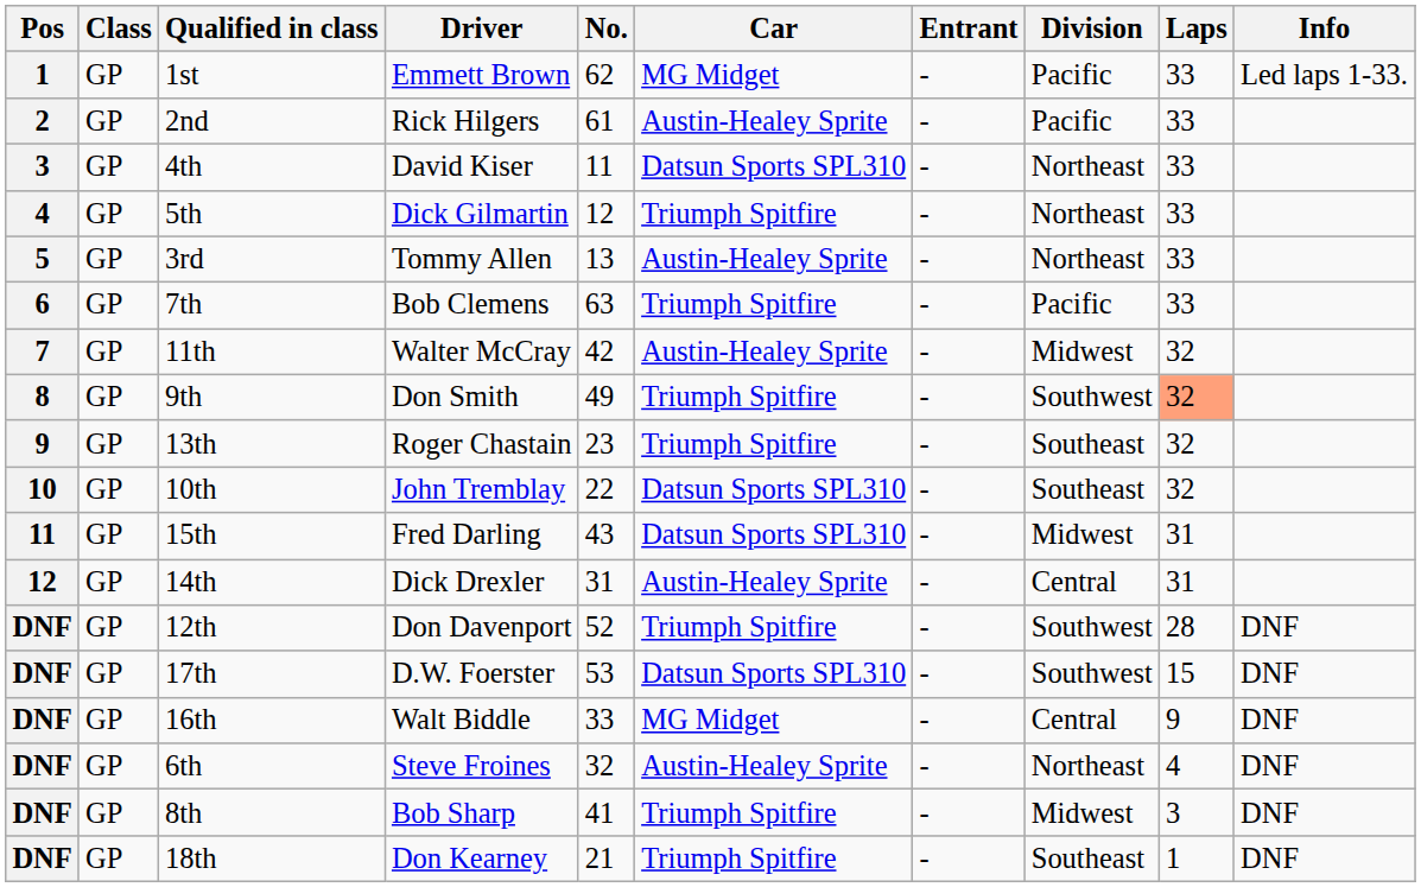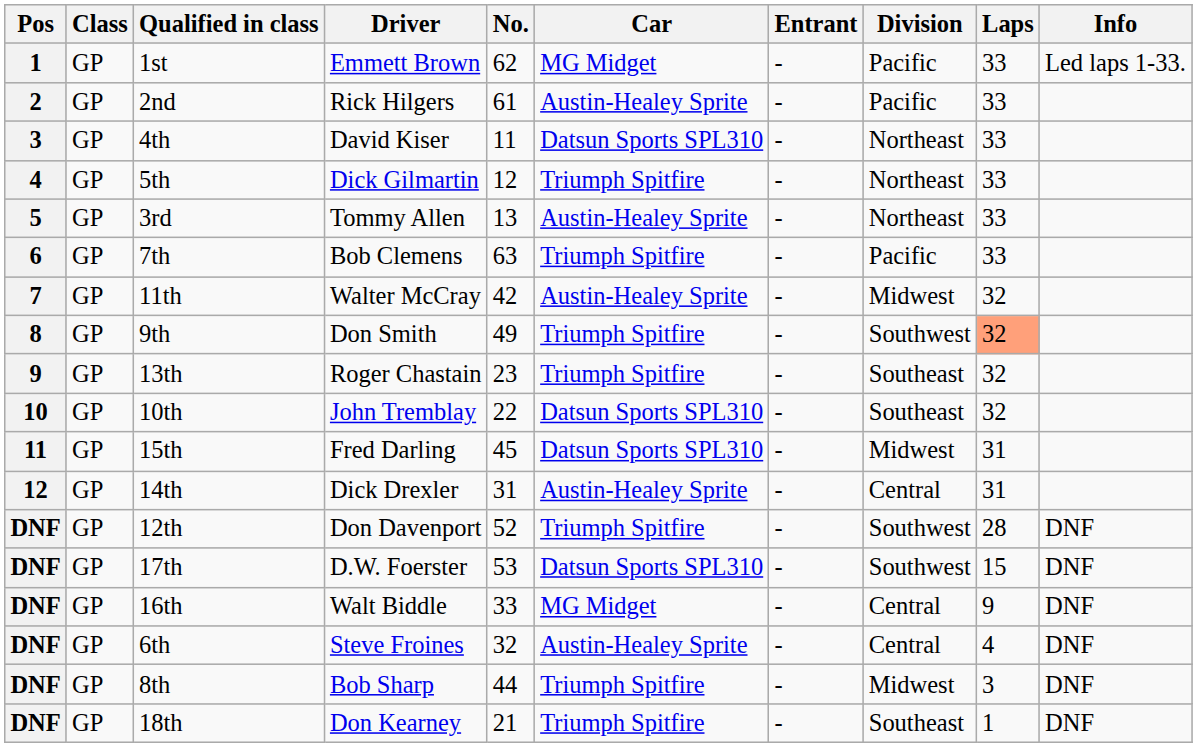 <table class="wikitable">
 <tr>
 <th>Pos</th>
 <th>Class</th>
 <th>Qualified in class</th>
 <th>Driver</th>
 <th>No.</th>
 <th>Car</th>
 <th>Entrant</th>
 <th>Division</th>
 <th>Laps</th>
 <th>Info</th>
 </tr>
 <tr>
 <th>1</th>
 <td>GP</td>
 <td>1st</td>
 <td> <a href='#'>Emmett Brown</a></td>
 <td>62</td>
 <td><a href='#'>MG Midget</a></td>
 <td>-</td>
 <td>Pacific</td>
 <td>33</td>
 <td>Led laps 1-33.</td>
 </tr>
 <tr>
 <th>2</th>
 <td>GP</td>
 <td>2nd</td>
 <td> Rick Hilgers</td>
 <td>61</td>
 <td><a href='#'>Austin-Healey Sprite</a></td>
 <td>-</td>
 <td>Pacific</td>
 <td>33</td>
 <td></td>
 </tr>
 <tr>
 <th>3</th>
 <td>GP</td>
 <td>4th</td>
 <td> David Kiser</td>
 <td>11</td>
 <td><a href='#'>Datsun Sports SPL310</a></td>
 <td>-</td>
 <td>Northeast</td>
 <td>33</td>
 <td></td>
 </tr>
 <tr>
 <th>4</th>
 <td>GP</td>
 <td>5th</td>
 <td> <a href='#'>Dick Gilmartin</a></td>
 <td>12</td>
 <td><a href='#'>Triumph Spitfire</a></td>
 <td>-</td>
 <td>Northeast</td>
 <td>33</td>
 <td></td>
 </tr>
 <tr>
 <th>5</th>
 <td>GP</td>
 <td>3rd</td>
 <td> Tommy Allen</td>
 <td>13</td>
 <td><a href='#'>Austin-Healey Sprite</a></td>
 <td>-</td>
 <td>Northeast</td>
 <td>33</td>
 <td></td>
 </tr>
 <tr>
 <th>6</th>
 <td>GP</td>
 <td>7th</td>
 <td> Bob Clemens</td>
 <td>63</td>
 <td><a href='#'>Triumph Spitfire</a></td>
 <td>-</td>
 <td>Pacific</td>
 <td>33</td>
 <td></td>
 </tr>
 <tr>
 <th>7</th>
 <td>GP</td>
 <td>11th</td>
 <td> Walter McCray</td>
 <td>42</td>
 <td><a href='#'>Austin-Healey Sprite</a></td>
 <td>-</td>
 <td>Midwest</td>
 <td>32</td>
 <td></td>
 </tr>
 <tr>
 <th>8</th>
 <td>GP</td>
 <td>9th</td>
 <td> Don Smith</td>
 <td>49</td>
 <td><a href='#'>Triumph Spitfire</a></td>
 <td>-</td>
 <td>Southwest</td>
 <td style="background: lightsalmon;">32</td>
 <td></td>
 </tr>
 <tr>
 <th>9</th>
 <td>GP</td>
 <td>13th</td>
 <td> Roger Chastain</td>
 <td>23</td>
 <td><a href='#'>Triumph Spitfire</a></td>
 <td>-</td>
 <td>Southeast</td>
 <td>32</td>
 <td></td>
 </tr>
 <tr>
 <th>10</th>
 <td>GP</td>
 <td>10th</td>
 <td> <a href='#'>John Tremblay</a></td>
 <td>22</td>
 <td><a href='#'>Datsun Sports SPL310</a></td>
 <td>-</td>
 <td>Southeast</td>
 <td>32</td>
 <td></td>
 </tr>
 <tr>
 <th>11</th>
 <td>GP</td>
 <td>15th</td>
 <td> Fred Darling</td>
-<td>43</td>
+<td>45</td>
 <td><a href='#'>Datsun Sports SPL310</a></td>
 <td>-</td>
 <td>Midwest</td>
 <td>31</td>
 <td></td>
 </tr>
 <tr>
 <th>12</th>
 <td>GP</td>
 <td>14th</td>
 <td> Dick Drexler</td>
 <td>31</td>
 <td><a href='#'>Austin-Healey Sprite</a></td>
 <td>-</td>
 <td>Central</td>
 <td>31</td>
 <td></td>
 </tr>
 <tr>
 <th>DNF</th>
 <td>GP</td>
 <td>12th</td>
 <td> Don Davenport</td>
 <td>52</td>
 <td><a href='#'>Triumph Spitfire</a></td>
 <td>-</td>
 <td>Southwest</td>
 <td>28</td>
 <td>DNF</td>
 </tr>
 <tr>
 <th>DNF</th>
 <td>GP</td>
 <td>17th</td>
 <td> D.W. Foerster</td>
 <td>53</td>
 <td><a href='#'>Datsun Sports SPL310</a></td>
 <td>-</td>
 <td>Southwest</td>
 <td>15</td>
 <td>DNF</td>
 </tr>
 <tr>
 <th>DNF</th>
 <td>GP</td>
 <td>16th</td>
 <td> Walt Biddle</td>
 <td>33</td>
 <td><a href='#'>MG Midget</a></td>
 <td>-</td>
 <td>Central</td>
 <td>9</td>
 <td>DNF</td>
 </tr>
 <tr>
 <th>DNF</th>
 <td>GP</td>
 <td>6th</td>
 <td> <a href='#'>Steve Froines</a></td>
 <td>32</td>
 <td><a href='#'>Austin-Healey Sprite</a></td>
 <td>-</td>
-<td>Northeast</td>
+<td>Central</td>
 <td>4</td>
 <td>DNF</td>
 </tr>
 <tr>
 <th>DNF</th>
 <td>GP</td>
 <td>8th</td>
 <td> <a href='#'>Bob Sharp</a></td>
-<td>41</td>
+<td>44</td>
 <td><a href='#'>Triumph Spitfire</a></td>
 <td>-</td>
 <td>Midwest</td>
 <td>3</td>
 <td>DNF</td>
 </tr>
 <tr>
 <th>DNF</th>
 <td>GP</td>
 <td>18th</td>
 <td> <a href='#'>Don Kearney</a></td>
 <td>21</td>
 <td><a href='#'>Triumph Spitfire</a></td>
 <td>-</td>
 <td>Southeast</td>
 <td>1</td>
 <td>DNF</td>
 </tr>
 </table>
